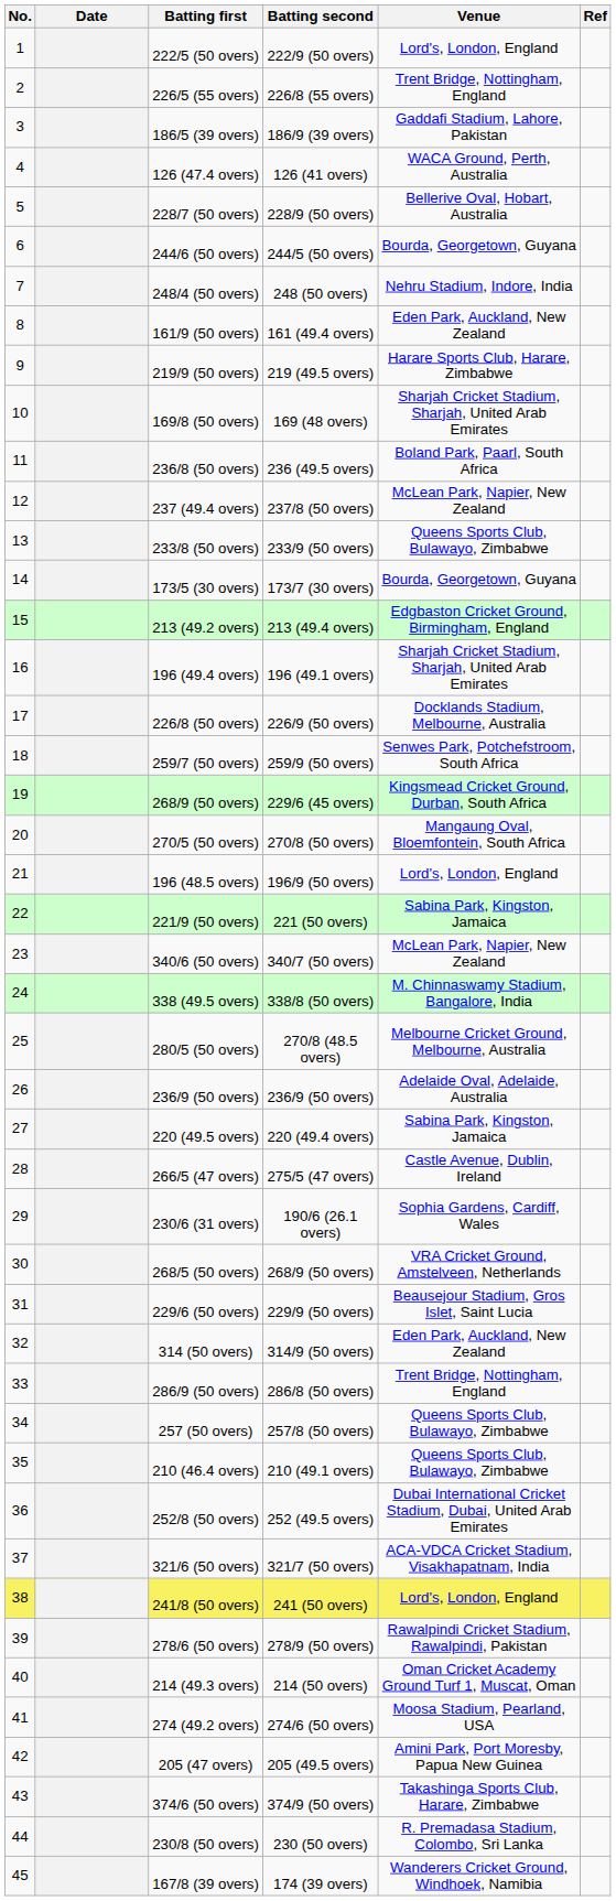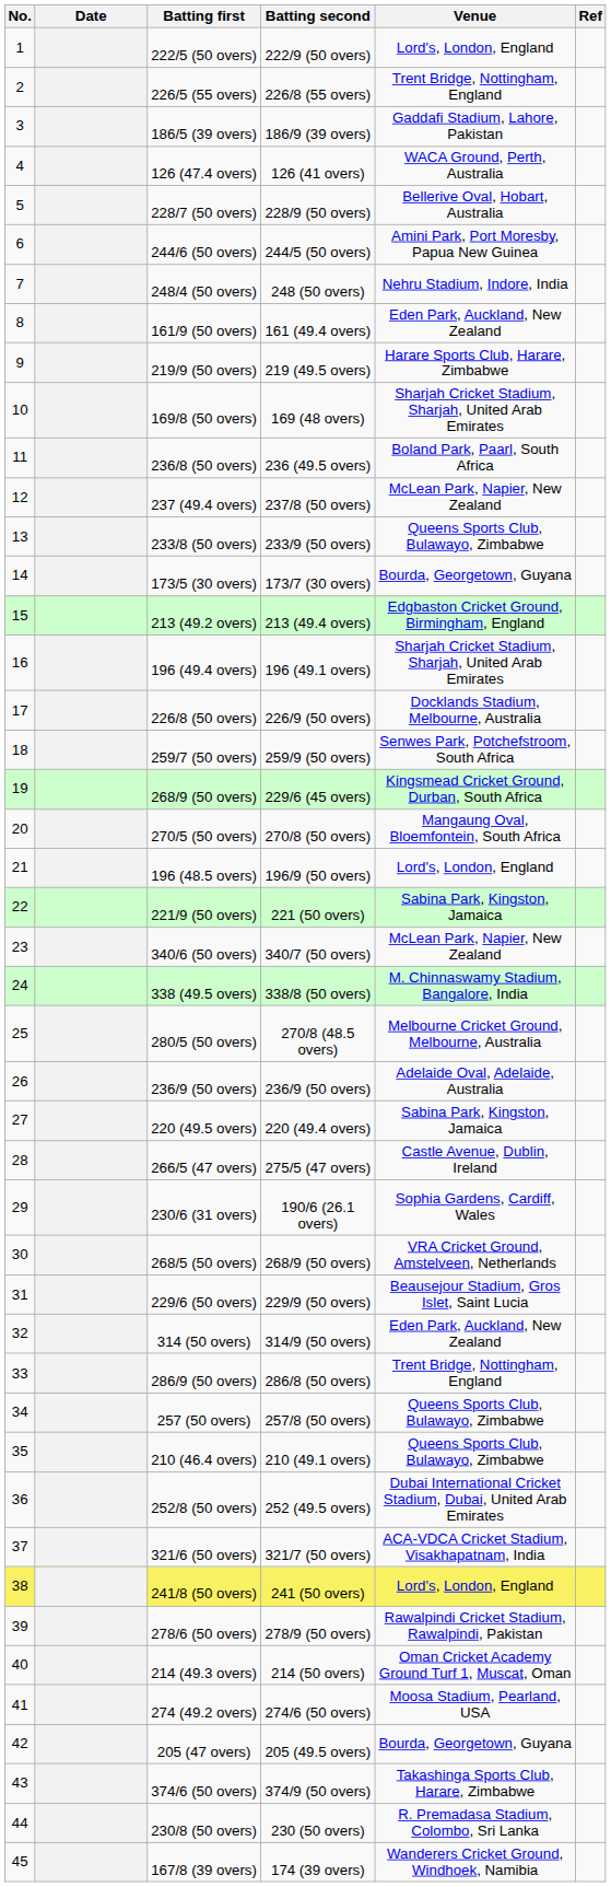 <table class="wikitable plainrowheaders sortable" style="text-align: center;" width="75%">
 <tr>
 <th width="5%">No.</th>
 <th width="20%">Date</th>
 <th width="20%">Batting first</th>
 <th width="20%">Batting second</th>
 <th width="45%">Venue</th>
 <th width="5%" class="unsortable">Ref</th>
 </tr>
 <tr>
 <td>1</td>
 <th scope=row></th>
 <td><br>222/5 (50 overs)</td>
 <td><br>222/9 (50 overs)</td>
 <td><a href='#'>Lord's</a>, <a href='#'>London</a>, England</td>
 <td></td>
 </tr>
 <tr>
 <td>2</td>
 <th scope=row></th>
 <td><br>226/5 (55 overs)</td>
 <td><br>226/8 (55 overs)</td>
 <td><a href='#'>Trent Bridge</a>, <a href='#'>Nottingham</a>, England</td>
 <td></td>
 </tr>
 <tr>
 <td>3</td>
 <th scope=row></th>
 <td><br>186/5 (39 overs)</td>
 <td><br>186/9 (39 overs)</td>
 <td><a href='#'>Gaddafi Stadium</a>, <a href='#'>Lahore</a>, Pakistan</td>
 <td></td>
 </tr>
 <tr>
 <td>4</td>
 <th scope=row></th>
 <td><br>126 (47.4 overs)</td>
 <td><br>126 (41 overs)</td>
 <td><a href='#'>WACA Ground</a>, <a href='#'>Perth</a>, Australia</td>
 <td></td>
 </tr>
 <tr>
 <td>5</td>
 <th scope=row></th>
 <td><br>228/7 (50 overs)</td>
 <td><br>228/9 (50 overs)</td>
 <td><a href='#'>Bellerive Oval</a>, <a href='#'>Hobart</a>, Australia</td>
 <td></td>
 </tr>
 <tr>
 <td>6</td>
 <th scope=row></th>
 <td><br>244/6 (50 overs)</td>
 <td><br>244/5 (50 overs)</td>
-<td><a href='#'>Bourda</a>, <a href='#'>Georgetown</a>, Guyana</td>
+<td><a href='#'>Amini Park</a>, <a href='#'>Port Moresby</a>, Papua New Guinea</td>
 <td></td>
 </tr>
 <tr>
 <td>7</td>
 <th scope=row></th>
 <td><br>248/4 (50 overs)</td>
 <td><br>248 (50 overs)</td>
 <td><a href='#'>Nehru Stadium</a>, <a href='#'>Indore</a>, India</td>
 <td></td>
 </tr>
 <tr>
 <td>8</td>
 <th scope=row></th>
 <td><br>161/9 (50 overs)</td>
 <td><br>161 (49.4 overs)</td>
 <td><a href='#'>Eden Park</a>, <a href='#'>Auckland</a>, New Zealand</td>
 <td></td>
 </tr>
 <tr>
 <td>9</td>
 <th scope=row></th>
 <td><br>219/9 (50 overs)</td>
 <td><br>219 (49.5 overs)</td>
 <td><a href='#'>Harare Sports Club</a>, <a href='#'>Harare</a>, Zimbabwe</td>
 <td></td>
 </tr>
 <tr>
 <td>10</td>
 <th scope=row></th>
 <td><br>169/8 (50 overs)</td>
 <td><br>169 (48 overs)</td>
 <td><a href='#'>Sharjah Cricket Stadium</a>, <a href='#'>Sharjah</a>, United Arab Emirates</td>
 <td></td>
 </tr>
 <tr>
 <td>11</td>
 <th scope=row></th>
 <td><br>236/8 (50 overs)</td>
 <td><br>236 (49.5 overs)</td>
 <td><a href='#'>Boland Park</a>, <a href='#'>Paarl</a>, South Africa</td>
 <td></td>
 </tr>
 <tr>
 <td>12</td>
 <th scope=row></th>
 <td><br>237 (49.4 overs)</td>
 <td><br>237/8 (50 overs)</td>
 <td><a href='#'>McLean Park</a>, <a href='#'>Napier</a>, New Zealand</td>
 <td></td>
 </tr>
 <tr>
 <td>13</td>
 <th scope=row></th>
 <td><br>233/8 (50 overs)</td>
 <td><br>233/9 (50 overs)</td>
 <td><a href='#'>Queens Sports Club</a>, <a href='#'>Bulawayo</a>, Zimbabwe</td>
 <td></td>
 </tr>
 <tr>
 <td>14</td>
 <th scope=row></th>
 <td><br>173/5 (30 overs)</td>
 <td><br>173/7 (30 overs)</td>
 <td><a href='#'>Bourda</a>, <a href='#'>Georgetown</a>, Guyana</td>
 <td></td>
 </tr>
 <tr style="background: #ccffcc">
 <td>15</td>
 <th scope=row style="background:#ccffcc;"> </th>
 <td><br>213 (49.2 overs)</td>
 <td><br>213 (49.4 overs)</td>
 <td><a href='#'>Edgbaston Cricket Ground</a>, <a href='#'>Birmingham</a>, England</td>
 <td></td>
 </tr>
 <tr>
 <td>16</td>
 <th scope=row></th>
 <td><br>196 (49.4 overs)</td>
 <td><br>196 (49.1 overs)</td>
 <td><a href='#'>Sharjah Cricket Stadium</a>, <a href='#'>Sharjah</a>, United Arab Emirates</td>
 <td></td>
 </tr>
 <tr>
 <td>17</td>
 <th scope=row></th>
 <td><br>226/8 (50 overs)</td>
 <td><br>226/9 (50 overs)</td>
 <td><a href='#'>Docklands Stadium</a>, <a href='#'>Melbourne</a>, Australia</td>
 <td></td>
 </tr>
 <tr>
 <td>18</td>
 <th scope=row></th>
 <td><br>259/7 (50 overs)</td>
 <td><br>259/9 (50 overs)</td>
 <td><a href='#'>Senwes Park</a>, <a href='#'>Potchefstroom</a>, South Africa</td>
 <td></td>
 </tr>
 <tr style="background: #ccffcc">
 <td>19</td>
 <th scope=row style="background:#ccffcc;">  </th>
 <td><br>268/9 (50 overs)</td>
 <td><br>229/6 (45 overs)</td>
 <td><a href='#'>Kingsmead Cricket Ground</a>, <a href='#'>Durban</a>, South Africa</td>
 <td></td>
 </tr>
 <tr>
 <td>20</td>
 <th scope=row></th>
 <td><br>270/5 (50 overs)</td>
 <td><br>270/8 (50 overs)</td>
 <td><a href='#'>Mangaung Oval</a>, <a href='#'>Bloemfontein</a>, South Africa</td>
 <td></td>
 </tr>
 <tr>
 <td>21</td>
 <th scope=row></th>
 <td><br>196 (48.5 overs)</td>
 <td><br>196/9 (50 overs)</td>
 <td><a href='#'>Lord's</a>, <a href='#'>London</a>, England</td>
 <td></td>
 </tr>
 <tr style="background: #ccffcc">
 <td>22</td>
 <th scope=row style="background:#ccffcc;"> </th>
 <td><br>221/9 (50 overs)</td>
 <td><br>221 (50 overs)</td>
 <td><a href='#'>Sabina Park</a>, <a href='#'>Kingston</a>, Jamaica</td>
 <td></td>
 </tr>
 <tr>
 <td>23</td>
 <th scope=row></th>
 <td><br>340/6 (50 overs)</td>
 <td><br>340/7 (50 overs)</td>
 <td><a href='#'>McLean Park</a>, <a href='#'>Napier</a>, New Zealand</td>
 <td></td>
 </tr>
 <tr style="background: #ccffcc">
 <td>24</td>
 <th scope=row style="background:#ccffcc;"> </th>
 <td><br>338 (49.5 overs)</td>
 <td><br>338/8 (50 overs)</td>
 <td><a href='#'>M. Chinnaswamy Stadium</a>, <a href='#'>Bangalore</a>, India</td>
 <td></td>
 </tr>
 <tr>
 <td>25</td>
 <th scope=row></th>
 <td><br>280/5 (50 overs)</td>
 <td><br>270/8 (48.5 overs)</td>
 <td><a href='#'>Melbourne Cricket Ground</a>, <a href='#'>Melbourne</a>, Australia</td>
 <td></td>
 </tr>
 <tr>
 <td>26</td>
 <th scope=row></th>
 <td><br>236/9 (50 overs)</td>
 <td><br>236/9 (50 overs)</td>
 <td><a href='#'>Adelaide Oval</a>, <a href='#'>Adelaide</a>, Australia</td>
 <td></td>
 </tr>
 <tr>
 <td>27</td>
 <th scope=row></th>
 <td><br>220 (49.5 overs)</td>
 <td><br>220 (49.4 overs)</td>
 <td><a href='#'>Sabina Park</a>, <a href='#'>Kingston</a>, Jamaica</td>
 <td></td>
 </tr>
 <tr>
 <td>28</td>
 <th scope=row></th>
 <td><br>266/5 (47 overs)</td>
 <td><br>275/5 (47 overs)</td>
 <td><a href='#'>Castle Avenue</a>, <a href='#'>Dublin</a>, Ireland</td>
 <td></td>
 </tr>
 <tr>
 <td>29</td>
 <th scope=row></th>
 <td><br>230/6 (31 overs)</td>
 <td><br>190/6 (26.1 overs)</td>
 <td><a href='#'>Sophia Gardens</a>, <a href='#'>Cardiff</a>, Wales</td>
 <td></td>
 </tr>
 <tr>
 <td>30</td>
 <th scope=row></th>
 <td><br>268/5 (50 overs)</td>
 <td><br>268/9 (50 overs)</td>
 <td><a href='#'>VRA Cricket Ground</a>, <a href='#'>Amstelveen</a>, Netherlands</td>
 <td></td>
 </tr>
 <tr>
 <td>31</td>
 <th scope=row></th>
 <td><br>229/6 (50 overs)</td>
 <td><br>229/9 (50 overs)</td>
 <td><a href='#'>Beausejour Stadium</a>, <a href='#'>Gros Islet</a>, Saint Lucia</td>
 <td></td>
 </tr>
 <tr>
 <td>32</td>
 <th scope=row></th>
 <td><br>314 (50 overs)</td>
 <td><br>314/9 (50 overs)</td>
 <td><a href='#'>Eden Park</a>, <a href='#'>Auckland</a>, New Zealand</td>
 <td></td>
 </tr>
 <tr>
 <td>33</td>
 <th scope=row></th>
 <td><br>286/9 (50 overs)</td>
 <td><br>286/8 (50 overs)</td>
 <td><a href='#'>Trent Bridge</a>, <a href='#'>Nottingham</a>, England</td>
 <td></td>
 </tr>
 <tr>
 <td>34</td>
 <th scope=row></th>
 <td><br>257 (50 overs)</td>
 <td><br>257/8 (50 overs)</td>
 <td><a href='#'>Queens Sports Club</a>, <a href='#'>Bulawayo</a>, Zimbabwe</td>
 <td></td>
 </tr>
 <tr>
 <td>35</td>
 <th scope=row></th>
 <td><br>210 (46.4 overs)</td>
 <td><br>210 (49.1 overs)</td>
 <td><a href='#'>Queens Sports Club</a>, <a href='#'>Bulawayo</a>, Zimbabwe</td>
 <td></td>
 </tr>
 <tr>
 <td>36</td>
 <th scope=row></th>
 <td><br>252/8 (50 overs)</td>
 <td><br>252 (49.5 overs)</td>
 <td><a href='#'>Dubai International Cricket Stadium</a>, <a href='#'>Dubai</a>, United Arab Emirates</td>
 <td></td>
 </tr>
 <tr>
 <td>37</td>
 <th scope=row></th>
 <td> <br> 321/6 (50 overs)</td>
 <td> <br> 321/7 (50 overs)</td>
 <td><a href='#'>ACA-VDCA Cricket Stadium</a>, <a href='#'>Visakhapatnam</a>, India</td>
 <td></td>
 </tr>
 <tr style="background-color:#F8F262"|>
 <td>38</td>
 <th scope=row> </th>
 <td><br>241/8 (50 overs)</td>
 <td><br>241 (50 overs)</td>
 <td><a href='#'>Lord's</a>, <a href='#'>London</a>, England</td>
 <td></td>
 </tr>
 <tr>
 <td>39</td>
 <th scope=row></th>
 <td><br>278/6 (50 overs)</td>
 <td><br>278/9 (50 overs)</td>
 <td><a href='#'>Rawalpindi Cricket Stadium</a>, <a href='#'>Rawalpindi</a>, Pakistan</td>
 <td></td>
 </tr>
 <tr>
 <td>40</td>
 <th scope=row></th>
 <td><br>214 (49.3 overs)</td>
 <td><br>214 (50 overs)</td>
 <td><a href='#'>Oman Cricket Academy Ground Turf 1</a>, <a href='#'>Muscat</a>, Oman</td>
 <td></td>
 </tr>
 <tr>
 <td>41</td>
 <th scope=row></th>
 <td><br>274 (49.2 overs)</td>
 <td><br>274/6 (50 overs)</td>
 <td><a href='#'>Moosa Stadium</a>, <a href='#'>Pearland</a>, USA</td>
 <td></td>
 </tr>
 <tr>
 <td>42</td>
 <th scope=row></th>
 <td><br>205 (47 overs)</td>
 <td><br>205 (49.5 overs)</td>
-<td><a href='#'>Amini Park</a>, <a href='#'>Port Moresby</a>, Papua New Guinea</td>
+<td><a href='#'>Bourda</a>, <a href='#'>Georgetown</a>, Guyana</td>
 <td></td>
 </tr>
 <tr>
 <td>43</td>
 <th scope=row></th>
 <td><br>374/6 (50 overs)</td>
 <td><br>374/9 (50 overs)</td>
 <td><a href='#'>Takashinga Sports Club</a>, <a href='#'>Harare</a>, Zimbabwe</td>
 <td></td>
 </tr>
 <tr>
 <td>44</td>
 <th scope=row></th>
 <td><br>230/8 (50 overs)</td>
 <td><br>230 (50 overs)</td>
 <td><a href='#'>R. Premadasa Stadium</a>, <a href='#'>Colombo</a>, Sri Lanka</td>
 <td></td>
 </tr>
 <tr>
 <td>45</td>
 <th scope=row></th>
 <td><br>167/8 (39 overs)</td>
 <td><br>174 (39 overs)</td>
 <td><a href='#'>Wanderers Cricket Ground</a>, <a href='#'>Windhoek</a>, Namibia</td>
 <td></td>
 </tr>
 </table>
